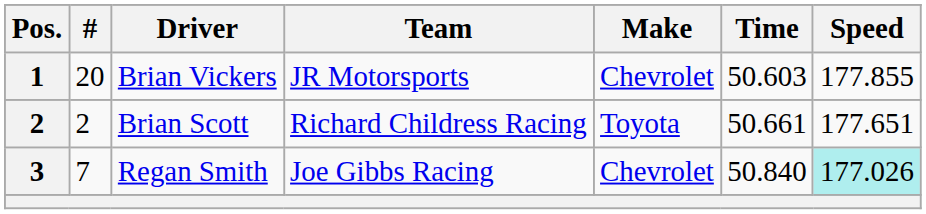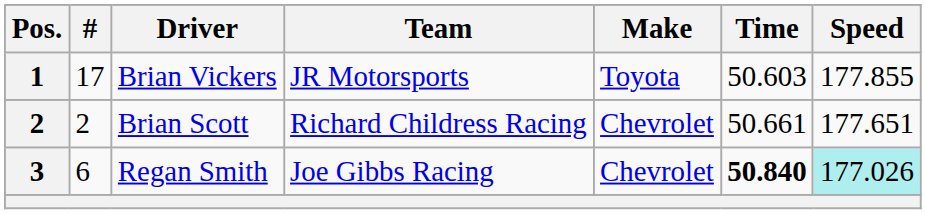 <table class="wikitable" style="font-size:95%">
 <tr>
 <th>Pos.</th>
 <th>#</th>
 <th>Driver</th>
 <th>Team</th>
 <th>Make</th>
 <th>Time</th>
 <th>Speed</th>
 </tr>
 <tr>
 <th>1</th>
-<td>20</td>
+<td>17</td>
 <td><a href='#'>Brian Vickers</a></td>
 <td><a href='#'>JR Motorsports</a></td>
-<td><a href='#'>Chevrolet</a></td>
+<td><a href='#'>Toyota</a></td>
 <td>50.603</td>
 <td>177.855</td>
 </tr>
 <tr>
 <th>2</th>
 <td>2</td>
 <td><a href='#'>Brian Scott</a></td>
 <td><a href='#'>Richard Childress Racing</a></td>
-<td><a href='#'>Toyota</a></td>
+<td><a href='#'>Chevrolet</a></td>
 <td>50.661</td>
 <td>177.651</td>
 </tr>
 <tr>
 <th>3</th>
-<td>7</td>
+<td>6</td>
 <td><a href='#'>Regan Smith</a></td>
 <td><a href='#'>Joe Gibbs Racing</a></td>
 <td><a href='#'>Chevrolet</a></td>
-<td>50.840</td>
+<td><strong>50.840</strong></td>
 <td style="background: paleturquoise;">177.026</td>
 </tr>
 <tr>
 <th colspan="7"></th>
 </tr>
 </table>
